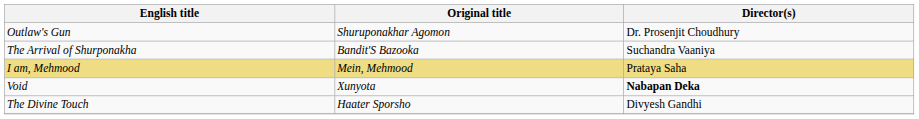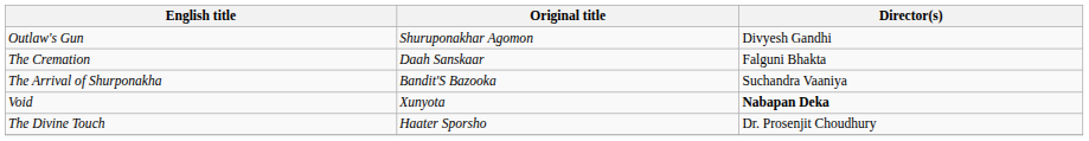 <table class="sortable wikitable" style="width:100%; margin-bottom:4px" cellpadding="5">
 <tr>
 <th scope="col">English title</th>
 <th scope="col">Original title</th>
 <th scope="col">Director(s)</th>
 </tr>
 <tr>
 <td><em>Outlaw's Gun</em></td>
 <td><em>Shuruponakhar Agomon</em></td>
-<td>Dr. Prosenjit Choudhury</td>
+<td>Divyesh Gandhi</td>
+</tr>
+<tr>
+<td><em>The Cremation</em></td>
+<td><em>Daah Sanskaar</em></td>
+<td>Falguni Bhakta</td>
 </tr>
 <tr>
 <td><em>The Arrival of Shurponakha</em></td>
 <td><em>Bandit'S Bazooka</em></td>
 <td>Suchandra Vaaniya</td>
-</tr>
-<tr style="background:#eedd82;">
-<td><em>I am, Mehmood</em></td>
-<td><em>Mein, Mehmood</em></td>
-<td>Prataya Saha</td>
 </tr>
 <tr>
 <td><em>Void</em></td>
 <td><em>Xunyota</em></td>
 <td><strong>Nabapan Deka</strong></td>
 </tr>
 <tr>
 <td><em>The Divine Touch</em></td>
 <td><em>Haater Sporsho</em></td>
-<td>Divyesh Gandhi</td>
+<td>Dr. Prosenjit Choudhury</td>
 </tr>
 <tr>
 </tr>
 </table>
